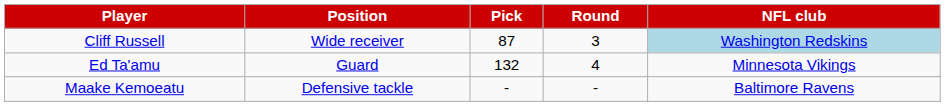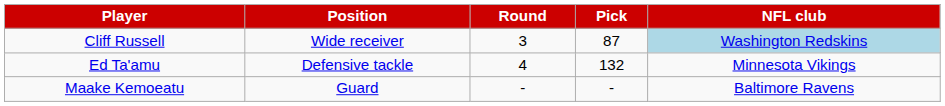 <table class="wikitable" width="78%">
 <tr align="center" style="background:#CC0000; color:white">
 <td><strong>Player</strong></td>
 <td><strong>Position</strong></td>
+<td><strong>Round</strong></td>
 <td><strong>Pick</strong></td>
-<td><strong>Round</strong></td>
 <td><strong>NFL club</strong></td>
 </tr>
 <tr align="center">
 <td><a href='#'>Cliff Russell</a></td>
 <td><a href='#'>Wide receiver</a></td>
+<td>3</td>
 <td>87</td>
-<td>3</td>
 <td style="background: lightblue;"><a href='#'>Washington Redskins</a></td>
 </tr>
 <tr align="center">
 <td><a href='#'>Ed Ta'amu</a></td>
-<td><a href='#'>Guard</a></td>
+<td><a href='#'>Defensive tackle</a></td>
+<td>4</td>
 <td>132</td>
-<td>4</td>
 <td><a href='#'>Minnesota Vikings</a></td>
 </tr>
 <tr align="center">
 <td><a href='#'>Maake Kemoeatu</a></td>
-<td><a href='#'>Defensive tackle</a></td>
+<td><a href='#'>Guard</a></td>
 <td>-</td>
 <td>-</td>
 <td><a href='#'>Baltimore Ravens</a></td>
 </tr>
 </table>
